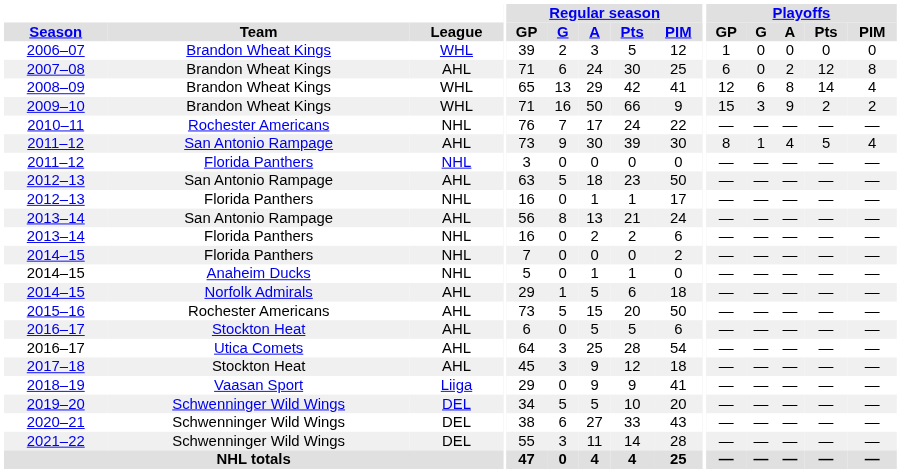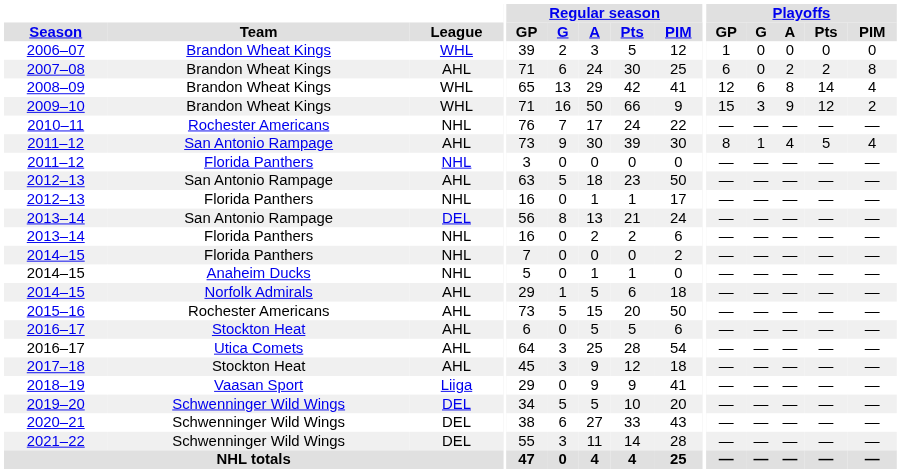 <table border="0" cellpadding="1" cellspacing="0" style="text-align:center; width:60em">
 <tr bgcolor="#e0e0e0">
 <th colspan="3" bgcolor="#ffffff"></th>
 <th rowspan="99" bgcolor="#ffffff"></th>
 <th colspan="5"><a href='#'>Regular season</a></th>
 <th rowspan="99" bgcolor="#ffffff"></th>
 <th colspan="5"><a href='#'>Playoffs</a></th>
 </tr>
 <tr bgcolor="#e0e0e0">
 <th><a href='#'>Season</a></th>
 <th>Team</th>
 <th>League</th>
 <th>GP</th>
 <th><a href='#'>G</a></th>
 <th><a href='#'>A</a></th>
 <th><a href='#'>Pts</a></th>
 <th><a href='#'>PIM</a></th>
 <th>GP</th>
 <th>G</th>
 <th>A</th>
 <th>Pts</th>
 <th>PIM</th>
 </tr>
 <tr ALIGN="center">
 <td><a href='#'>2006–07</a></td>
 <td><a href='#'>Brandon Wheat Kings</a></td>
 <td><a href='#'>WHL</a></td>
 <td>39</td>
 <td>2</td>
 <td>3</td>
 <td>5</td>
 <td>12</td>
 <td>1</td>
 <td>0</td>
 <td>0</td>
 <td>0</td>
 <td>0</td>
 </tr>
 <tr ALIGN="center" bgcolor="#f0f0f0">
 <td><a href='#'>2007–08</a></td>
 <td>Brandon Wheat Kings</td>
 <td>AHL</td>
 <td>71</td>
 <td>6</td>
 <td>24</td>
 <td>30</td>
 <td>25</td>
 <td>6</td>
 <td>0</td>
 <td>2</td>
-<td>12</td>
+<td>2</td>
 <td>8</td>
 </tr>
 <tr ALIGN="center">
 <td><a href='#'>2008–09</a></td>
 <td>Brandon Wheat Kings</td>
 <td>WHL</td>
 <td>65</td>
 <td>13</td>
 <td>29</td>
 <td>42</td>
 <td>41</td>
 <td>12</td>
 <td>6</td>
 <td>8</td>
 <td>14</td>
 <td>4</td>
 </tr>
 <tr ALIGN="center" bgcolor="#f0f0f0">
 <td><a href='#'>2009–10</a></td>
 <td>Brandon Wheat Kings</td>
 <td>WHL</td>
 <td>71</td>
 <td>16</td>
 <td>50</td>
 <td>66</td>
 <td>9</td>
 <td>15</td>
 <td>3</td>
 <td>9</td>
-<td>2</td>
+<td>12</td>
 <td>2</td>
 </tr>
 <tr ALIGN="center">
 <td><a href='#'>2010–11</a></td>
 <td><a href='#'>Rochester Americans</a></td>
 <td>NHL</td>
 <td>76</td>
 <td>7</td>
 <td>17</td>
 <td>24</td>
 <td>22</td>
 <td>—</td>
 <td>—</td>
 <td>—</td>
 <td>—</td>
 <td>—</td>
 </tr>
 <tr ALIGN="center" bgcolor="#f0f0f0">
 <td><a href='#'>2011–12</a></td>
 <td><a href='#'>San Antonio Rampage</a></td>
 <td>AHL</td>
 <td>73</td>
 <td>9</td>
 <td>30</td>
 <td>39</td>
 <td>30</td>
 <td>8</td>
 <td>1</td>
 <td>4</td>
 <td>5</td>
 <td>4</td>
 </tr>
 <tr ALIGN="center">
 <td><a href='#'>2011–12</a></td>
 <td><a href='#'>Florida Panthers</a></td>
 <td><a href='#'>NHL</a></td>
 <td>3</td>
 <td>0</td>
 <td>0</td>
 <td>0</td>
 <td>0</td>
 <td>—</td>
 <td>—</td>
 <td>—</td>
 <td>—</td>
 <td>—</td>
 </tr>
 <tr ALIGN="center" bgcolor="#f0f0f0">
 <td><a href='#'>2012–13</a></td>
 <td>San Antonio Rampage</td>
 <td>AHL</td>
 <td>63</td>
 <td>5</td>
 <td>18</td>
 <td>23</td>
 <td>50</td>
 <td>—</td>
 <td>—</td>
 <td>—</td>
 <td>—</td>
 <td>—</td>
 </tr>
 <tr ALIGN="center">
 <td><a href='#'>2012–13</a></td>
 <td>Florida Panthers</td>
 <td>NHL</td>
 <td>16</td>
 <td>0</td>
 <td>1</td>
 <td>1</td>
 <td>17</td>
 <td>—</td>
 <td>—</td>
 <td>—</td>
 <td>—</td>
 <td>—</td>
 </tr>
 <tr ALIGN="center" bgcolor="#f0f0f0">
 <td><a href='#'>2013–14</a></td>
 <td>San Antonio Rampage</td>
-<td>AHL</td>
+<td><a href='#'>DEL</a></td>
 <td>56</td>
 <td>8</td>
 <td>13</td>
 <td>21</td>
 <td>24</td>
 <td>—</td>
 <td>—</td>
 <td>—</td>
 <td>—</td>
 <td>—</td>
 </tr>
 <tr ALIGN="center">
 <td><a href='#'>2013–14</a></td>
 <td>Florida Panthers</td>
 <td>NHL</td>
 <td>16</td>
 <td>0</td>
 <td>2</td>
 <td>2</td>
 <td>6</td>
 <td>—</td>
 <td>—</td>
 <td>—</td>
 <td>—</td>
 <td>—</td>
 </tr>
 <tr ALIGN="center" bgcolor="#f0f0f0">
 <td><a href='#'>2014–15</a></td>
 <td>Florida Panthers</td>
 <td>NHL</td>
 <td>7</td>
 <td>0</td>
 <td>0</td>
 <td>0</td>
 <td>2</td>
 <td>—</td>
 <td>—</td>
 <td>—</td>
 <td>—</td>
 <td>—</td>
 </tr>
 <tr ALIGN="center">
 <td>2014–15</td>
 <td><a href='#'>Anaheim Ducks</a></td>
 <td>NHL</td>
 <td>5</td>
 <td>0</td>
 <td>1</td>
 <td>1</td>
 <td>0</td>
 <td>—</td>
 <td>—</td>
 <td>—</td>
 <td>—</td>
 <td>—</td>
 </tr>
 <tr ALIGN="center" bgcolor="#f0f0f0">
 <td><a href='#'>2014–15</a></td>
 <td><a href='#'>Norfolk Admirals</a></td>
 <td>AHL</td>
 <td>29</td>
 <td>1</td>
 <td>5</td>
 <td>6</td>
 <td>18</td>
 <td>—</td>
 <td>—</td>
 <td>—</td>
 <td>—</td>
 <td>—</td>
 </tr>
 <tr ALIGN="center">
 <td><a href='#'>2015–16</a></td>
 <td>Rochester Americans</td>
 <td>AHL</td>
 <td>73</td>
 <td>5</td>
 <td>15</td>
 <td>20</td>
 <td>50</td>
 <td>—</td>
 <td>—</td>
 <td>—</td>
 <td>—</td>
 <td>—</td>
 </tr>
 <tr ALIGN="center" bgcolor="#f0f0f0">
 <td><a href='#'>2016–17</a></td>
 <td><a href='#'>Stockton Heat</a></td>
 <td>AHL</td>
 <td>6</td>
 <td>0</td>
 <td>5</td>
 <td>5</td>
 <td>6</td>
 <td>—</td>
 <td>—</td>
 <td>—</td>
 <td>—</td>
 <td>—</td>
 </tr>
 <tr ALIGN="center">
 <td>2016–17</td>
 <td><a href='#'>Utica Comets</a></td>
 <td>AHL</td>
 <td>64</td>
 <td>3</td>
 <td>25</td>
 <td>28</td>
 <td>54</td>
 <td>—</td>
 <td>—</td>
 <td>—</td>
 <td>—</td>
 <td>—</td>
 </tr>
 <tr ALIGN="center" bgcolor="#f0f0f0">
 <td><a href='#'>2017–18</a></td>
 <td>Stockton Heat</td>
 <td>AHL</td>
 <td>45</td>
 <td>3</td>
 <td>9</td>
 <td>12</td>
 <td>18</td>
 <td>—</td>
 <td>—</td>
 <td>—</td>
 <td>—</td>
 <td>—</td>
 </tr>
 <tr ALIGN="center">
 <td><a href='#'>2018–19</a></td>
 <td><a href='#'>Vaasan Sport</a></td>
 <td><a href='#'>Liiga</a></td>
 <td>29</td>
 <td>0</td>
 <td>9</td>
 <td>9</td>
 <td>41</td>
 <td>—</td>
 <td>—</td>
 <td>—</td>
 <td>—</td>
 <td>—</td>
 </tr>
 <tr ALIGN="center" bgcolor="#f0f0f0">
 <td><a href='#'>2019–20</a></td>
 <td><a href='#'>Schwenninger Wild Wings</a></td>
 <td><a href='#'>DEL</a></td>
 <td>34</td>
 <td>5</td>
 <td>5</td>
 <td>10</td>
 <td>20</td>
 <td>—</td>
 <td>—</td>
 <td>—</td>
 <td>—</td>
 <td>—</td>
 </tr>
 <tr ALIGN="center">
 <td><a href='#'>2020–21</a></td>
 <td>Schwenninger Wild Wings</td>
 <td>DEL</td>
 <td>38</td>
 <td>6</td>
 <td>27</td>
 <td>33</td>
 <td>43</td>
 <td>—</td>
 <td>—</td>
 <td>—</td>
 <td>—</td>
 <td>—</td>
 </tr>
 <tr ALIGN="center" bgcolor="#f0f0f0">
 <td><a href='#'>2021–22</a></td>
 <td>Schwenninger Wild Wings</td>
 <td>DEL</td>
 <td>55</td>
 <td>3</td>
 <td>11</td>
 <td>14</td>
 <td>28</td>
 <td>—</td>
 <td>—</td>
 <td>—</td>
 <td>—</td>
 <td>—</td>
 </tr>
 <tr bgcolor="#e0e0e0">
 <th colspan="3">NHL totals</th>
 <th>47</th>
 <th>0</th>
 <th>4</th>
 <th>4</th>
 <th>25</th>
 <th>—</th>
 <th>—</th>
 <th>—</th>
 <th>—</th>
 <th>—</th>
 </tr>
 </table>
